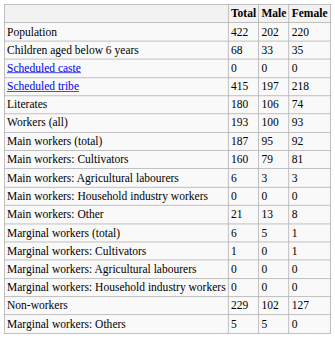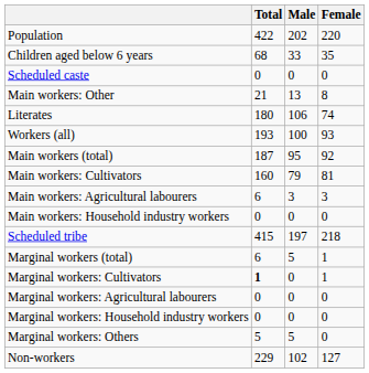 <table class="wikitable sortable">
 <tr>
 <th></th>
 <th>Total</th>
 <th>Male</th>
 <th>Female</th>
 </tr>
 <tr>
 <td>Population</td>
 <td>422</td>
 <td>202</td>
 <td>220</td>
 </tr>
 <tr>
 <td>Children aged below 6 years</td>
 <td>68</td>
 <td>33</td>
 <td>35</td>
 </tr>
 <tr>
 <td><a href='#'>Scheduled caste</a></td>
 <td>0</td>
 <td>0</td>
 <td>0</td>
 </tr>
 <tr>
-<td><a href='#'>Scheduled tribe</a></td>
-<td>415</td>
-<td>197</td>
-<td>218</td>
+<td>Main workers: Other</td>
+<td>21</td>
+<td>13</td>
+<td>8</td>
 </tr>
 <tr>
 <td>Literates</td>
 <td>180</td>
 <td>106</td>
 <td>74</td>
 </tr>
 <tr>
 <td>Workers (all)</td>
 <td>193</td>
 <td>100</td>
 <td>93</td>
 </tr>
 <tr>
 <td>Main workers (total)</td>
 <td>187</td>
 <td>95</td>
 <td>92</td>
 </tr>
 <tr>
 <td>Main workers: Cultivators</td>
 <td>160</td>
 <td>79</td>
 <td>81</td>
 </tr>
 <tr>
 <td>Main workers: Agricultural labourers</td>
 <td>6</td>
 <td>3</td>
 <td>3</td>
 </tr>
 <tr>
 <td>Main workers: Household industry workers</td>
 <td>0</td>
 <td>0</td>
 <td>0</td>
 </tr>
 <tr>
-<td>Main workers: Other</td>
-<td>21</td>
-<td>13</td>
-<td>8</td>
+<td><a href='#'>Scheduled tribe</a></td>
+<td>415</td>
+<td>197</td>
+<td>218</td>
 </tr>
 <tr>
 <td>Marginal workers (total)</td>
 <td>6</td>
 <td>5</td>
 <td>1</td>
 </tr>
 <tr>
 <td>Marginal workers: Cultivators</td>
-<td>1</td>
+<td><strong>1</strong></td>
 <td>0</td>
 <td>1</td>
 </tr>
 <tr>
 <td>Marginal workers: Agricultural labourers</td>
 <td>0</td>
 <td>0</td>
 <td>0</td>
 </tr>
 <tr>
 <td>Marginal workers: Household industry workers</td>
 <td>0</td>
 <td>0</td>
 <td>0</td>
 </tr>
 <tr>
+<td>Marginal workers: Others</td>
+<td>5</td>
+<td>5</td>
+<td>0</td>
+</tr>
+<tr>
 <td>Non-workers</td>
 <td>229</td>
 <td>102</td>
 <td>127</td>
 </tr>
-<tr>
-<td>Marginal workers: Others</td>
-<td>5</td>
-<td>5</td>
-<td>0</td>
-</tr>
 </table>
